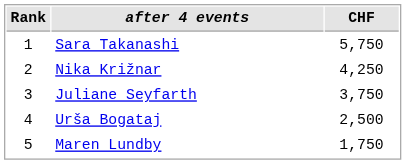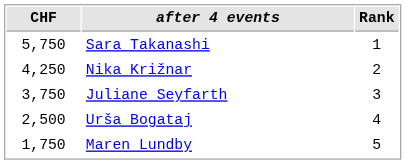 <table cellspacing="1" cellpadding="3" style="border:1px solid #AAAAAA;font-size:86%">
 <tr style="background-color: #E4E4E4;">
+<th style="border-bottom:1px solid #AAAAAA; width: 50px;">CHF</th>
+<th style="border-bottom:1px solid #AAAAAA; width: 200px;"><em>after 4 events</em></th>
 <th style="border-bottom:1px solid #AAAAAA; width: 10px;">Rank</th>
-<th style="border-bottom:1px solid #AAAAAA; width: 200px;"><em>after 4 events</em></th>
-<th style="border-bottom:1px solid #AAAAAA; width: 50px;">CHF</th>
 </tr>
 <tr>
+<td align=center>5,750</td>
+<td> <a href='#'>Sara Takanashi</a></td>
 <td align=center>1</td>
-<td> <a href='#'>Sara Takanashi</a></td>
-<td align=center>5,750</td>
 </tr>
 <tr>
+<td align=center>4,250</td>
+<td> <a href='#'>Nika Križnar</a></td>
 <td align=center>2</td>
-<td> <a href='#'>Nika Križnar</a></td>
-<td align=center>4,250</td>
 </tr>
 <tr>
+<td align=center>3,750</td>
+<td> <a href='#'>Juliane Seyfarth</a></td>
 <td align=center>3</td>
-<td> <a href='#'>Juliane Seyfarth</a></td>
-<td align=center>3,750</td>
 </tr>
 <tr>
+<td align=center>2,500</td>
+<td> <a href='#'>Urša Bogataj</a></td>
 <td align=center>4</td>
-<td> <a href='#'>Urša Bogataj</a></td>
-<td align=center>2,500</td>
 </tr>
 <tr>
+<td align=center>1,750</td>
+<td> <a href='#'>Maren Lundby</a></td>
 <td align=center>5</td>
-<td> <a href='#'>Maren Lundby</a></td>
-<td align=center>1,750</td>
 </tr>
 </table>
